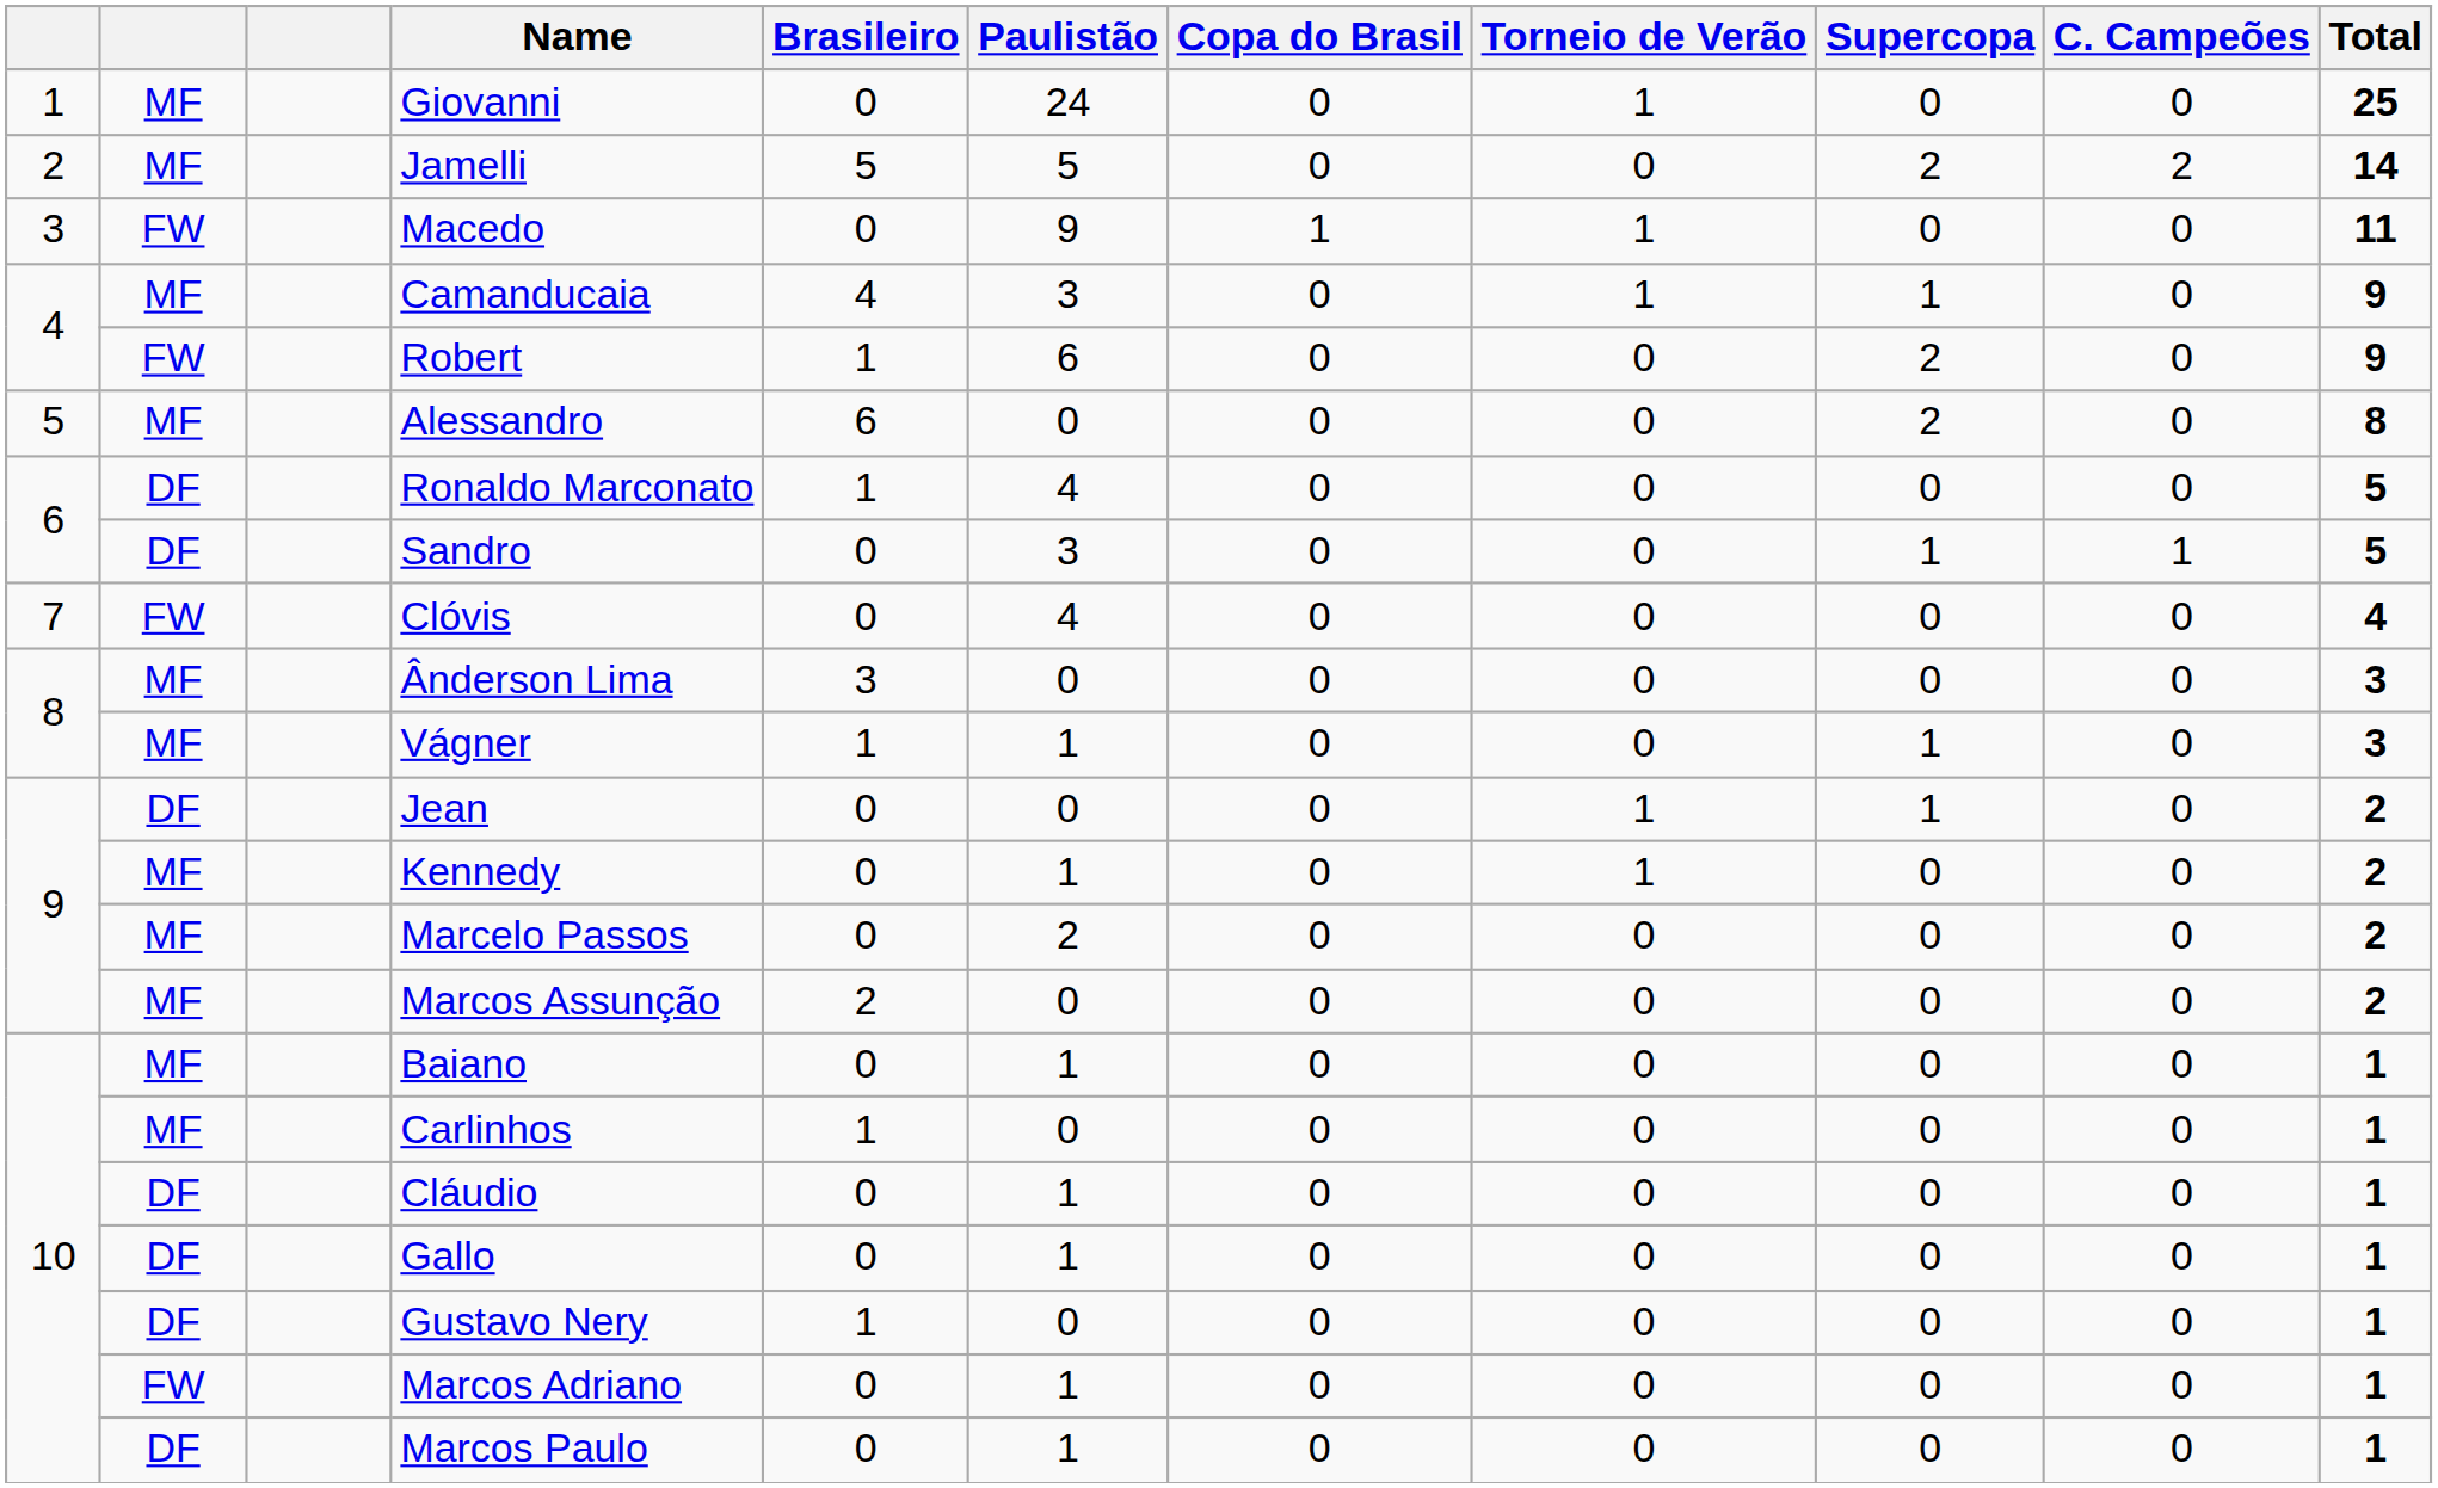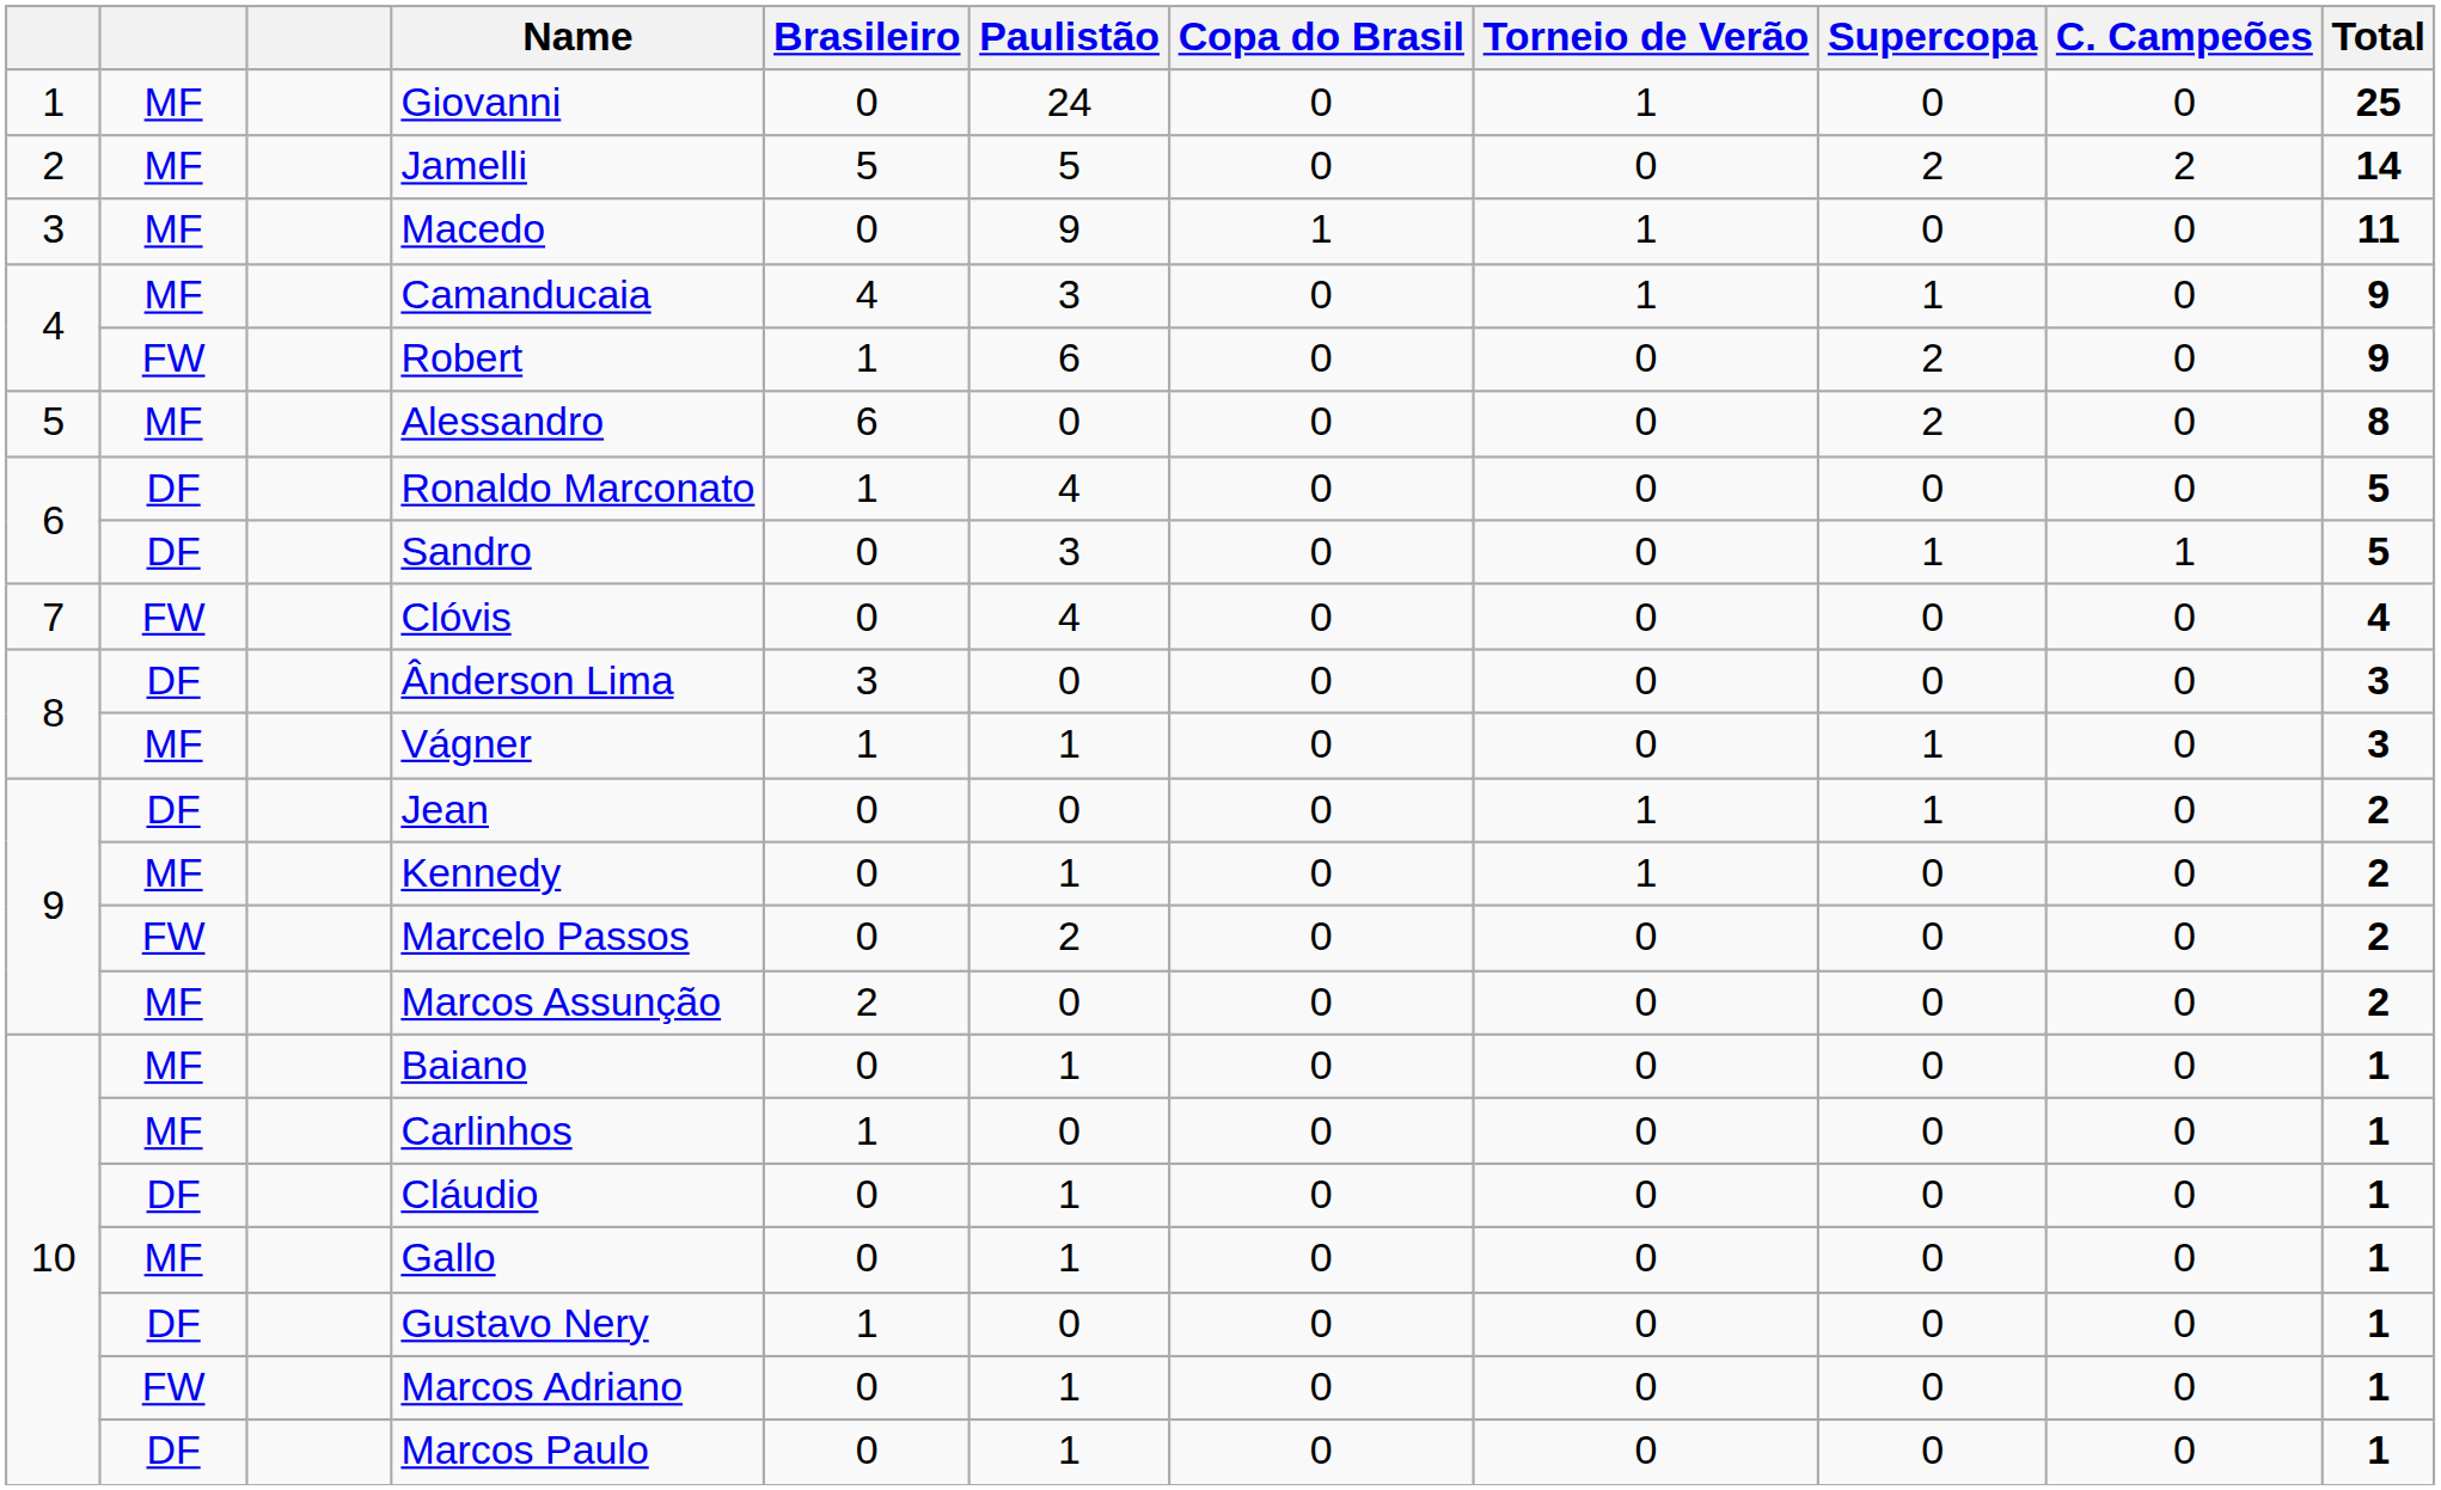 <table class="wikitable sortable" style="text-align:center;">
 <tr>
 <th width="30"></th>
 <th width="50"></th>
 <th width="50"></th>
 <th>Name</th>
 <th><a href='#'>Brasileiro</a></th>
 <th><a href='#'>Paulistão</a></th>
 <th><a href='#'>Copa do Brasil</a></th>
 <th><a href='#'>Torneio de Verão</a></th>
 <th><a href='#'>Supercopa</a></th>
 <th><a href='#'>C. Campeões</a></th>
 <th>Total</th>
 </tr>
 <tr>
 <td rowspan=1>1</td>
 <td><a href='#'>MF</a></td>
 <td></td>
 <td align=left><a href='#'>Giovanni</a></td>
 <td>0</td>
 <td>24</td>
 <td>0</td>
 <td>1</td>
 <td>0</td>
 <td>0</td>
 <td><strong>25</strong></td>
 </tr>
 <tr>
 <td rowspan=1>2</td>
 <td><a href='#'>MF</a></td>
 <td></td>
 <td align=left><a href='#'>Jamelli</a></td>
 <td>5</td>
 <td>5</td>
 <td>0</td>
 <td>0</td>
 <td>2</td>
 <td>2</td>
 <td><strong>14</strong></td>
 </tr>
 <tr>
 <td rowspan=1>3</td>
-<td><a href='#'>FW</a></td>
+<td><a href='#'>MF</a></td>
 <td></td>
 <td align=left><a href='#'>Macedo</a></td>
 <td>0</td>
 <td>9</td>
 <td>1</td>
 <td>1</td>
 <td>0</td>
 <td>0</td>
 <td><strong>11</strong></td>
 </tr>
 <tr>
 <td rowspan=2>4</td>
 <td><a href='#'>MF</a></td>
 <td></td>
 <td align=left><a href='#'>Camanducaia</a></td>
 <td>4</td>
 <td>3</td>
 <td>0</td>
 <td>1</td>
 <td>1</td>
 <td>0</td>
 <td><strong>9</strong></td>
 </tr>
 <tr>
 <td><a href='#'>FW</a></td>
 <td></td>
 <td align=left><a href='#'>Robert</a></td>
 <td>1</td>
 <td>6</td>
 <td>0</td>
 <td>0</td>
 <td>2</td>
 <td>0</td>
 <td><strong>9</strong></td>
 </tr>
 <tr>
 <td rowspan=1>5</td>
 <td><a href='#'>MF</a></td>
 <td></td>
 <td align=left><a href='#'>Alessandro</a></td>
 <td>6</td>
 <td>0</td>
 <td>0</td>
 <td>0</td>
 <td>2</td>
 <td>0</td>
 <td><strong>8</strong></td>
 </tr>
 <tr>
 <td rowspan=2>6</td>
 <td><a href='#'>DF</a></td>
 <td></td>
 <td align=left><a href='#'>Ronaldo Marconato</a></td>
 <td>1</td>
 <td>4</td>
 <td>0</td>
 <td>0</td>
 <td>0</td>
 <td>0</td>
 <td><strong>5</strong></td>
 </tr>
 <tr>
 <td><a href='#'>DF</a></td>
 <td></td>
 <td align=left><a href='#'>Sandro</a></td>
 <td>0</td>
 <td>3</td>
 <td>0</td>
 <td>0</td>
 <td>1</td>
 <td>1</td>
 <td><strong>5</strong></td>
 </tr>
 <tr>
 <td rowspan=1>7</td>
 <td><a href='#'>FW</a></td>
 <td></td>
 <td align=left><a href='#'>Clóvis</a></td>
 <td>0</td>
 <td>4</td>
 <td>0</td>
 <td>0</td>
 <td>0</td>
 <td>0</td>
 <td><strong>4</strong></td>
 </tr>
 <tr>
 <td rowspan=2>8</td>
-<td><a href='#'>MF</a></td>
+<td><a href='#'>DF</a></td>
 <td></td>
 <td align=left><a href='#'>Ânderson Lima</a></td>
 <td>3</td>
 <td>0</td>
 <td>0</td>
 <td>0</td>
 <td>0</td>
 <td>0</td>
 <td><strong>3</strong></td>
 </tr>
 <tr>
 <td><a href='#'>MF</a></td>
 <td></td>
 <td align=left><a href='#'>Vágner</a></td>
 <td>1</td>
 <td>1</td>
 <td>0</td>
 <td>0</td>
 <td>1</td>
 <td>0</td>
 <td><strong>3</strong></td>
 </tr>
 <tr>
 <td rowspan=4>9</td>
 <td><a href='#'>DF</a></td>
 <td></td>
 <td align=left><a href='#'>Jean</a></td>
 <td>0</td>
 <td>0</td>
 <td>0</td>
 <td>1</td>
 <td>1</td>
 <td>0</td>
 <td><strong>2</strong></td>
 </tr>
 <tr>
 <td><a href='#'>MF</a></td>
 <td></td>
 <td align=left><a href='#'>Kennedy</a></td>
 <td>0</td>
 <td>1</td>
 <td>0</td>
 <td>1</td>
 <td>0</td>
 <td>0</td>
 <td><strong>2</strong></td>
 </tr>
 <tr>
-<td><a href='#'>MF</a></td>
+<td><a href='#'>FW</a></td>
 <td></td>
 <td align=left><a href='#'>Marcelo Passos</a></td>
 <td>0</td>
 <td>2</td>
 <td>0</td>
 <td>0</td>
 <td>0</td>
 <td>0</td>
 <td><strong>2</strong></td>
 </tr>
 <tr>
 <td><a href='#'>MF</a></td>
 <td></td>
 <td align=left><a href='#'>Marcos Assunção</a></td>
 <td>2</td>
 <td>0</td>
 <td>0</td>
 <td>0</td>
 <td>0</td>
 <td>0</td>
 <td><strong>2</strong></td>
 </tr>
 <tr>
 <td rowspan=7>10</td>
 <td><a href='#'>MF</a></td>
 <td></td>
 <td align=left><a href='#'>Baiano</a></td>
 <td>0</td>
 <td>1</td>
 <td>0</td>
 <td>0</td>
 <td>0</td>
 <td>0</td>
 <td><strong>1</strong></td>
 </tr>
 <tr>
 <td><a href='#'>MF</a></td>
 <td></td>
 <td align=left><a href='#'>Carlinhos</a></td>
 <td>1</td>
 <td>0</td>
 <td>0</td>
 <td>0</td>
 <td>0</td>
 <td>0</td>
 <td><strong>1</strong></td>
 </tr>
 <tr>
 <td><a href='#'>DF</a></td>
 <td></td>
 <td align=left><a href='#'>Cláudio</a></td>
 <td>0</td>
 <td>1</td>
 <td>0</td>
 <td>0</td>
 <td>0</td>
 <td>0</td>
 <td><strong>1</strong></td>
 </tr>
 <tr>
-<td><a href='#'>DF</a></td>
+<td><a href='#'>MF</a></td>
 <td></td>
 <td align=left><a href='#'>Gallo</a></td>
 <td>0</td>
 <td>1</td>
 <td>0</td>
 <td>0</td>
 <td>0</td>
 <td>0</td>
 <td><strong>1</strong></td>
 </tr>
 <tr>
 <td><a href='#'>DF</a></td>
 <td></td>
 <td align=left><a href='#'>Gustavo Nery</a></td>
 <td>1</td>
 <td>0</td>
 <td>0</td>
 <td>0</td>
 <td>0</td>
 <td>0</td>
 <td><strong>1</strong></td>
 </tr>
 <tr>
 <td><a href='#'>FW</a></td>
 <td></td>
 <td align=left><a href='#'>Marcos Adriano</a></td>
 <td>0</td>
 <td>1</td>
 <td>0</td>
 <td>0</td>
 <td>0</td>
 <td>0</td>
 <td><strong>1</strong></td>
 </tr>
 <tr>
 <td><a href='#'>DF</a></td>
 <td></td>
 <td align=left><a href='#'>Marcos Paulo</a></td>
 <td>0</td>
 <td>1</td>
 <td>0</td>
 <td>0</td>
 <td>0</td>
 <td>0</td>
 <td><strong>1</strong></td>
 </tr>
 <tr>
 </tr>
 </table>
